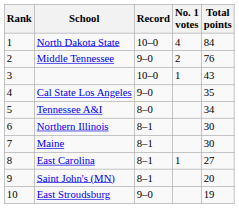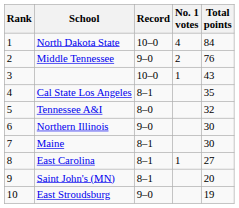 <table class="wikitable">
 <tr>
 <th>Rank</th>
 <th>School</th>
 <th>Record</th>
 <th>No. 1<br>votes</th>
 <th>Total<br>points</th>
 </tr>
 <tr>
 <td>1</td>
 <td><a href='#'>North Dakota State</a></td>
 <td>10–0</td>
 <td>4</td>
 <td>84</td>
 </tr>
 <tr>
 <td>2</td>
 <td><a href='#'>Middle Tennessee</a></td>
 <td>9–0</td>
 <td>2</td>
 <td>76</td>
 </tr>
 <tr>
 <td>3</td>
 <td></td>
 <td>10–0</td>
 <td>1</td>
 <td>43</td>
 </tr>
 <tr>
 <td>4</td>
 <td><a href='#'>Cal State Los Angeles</a></td>
-<td>9–0</td>
+<td>8–1</td>
 <td></td>
 <td>35</td>
 </tr>
 <tr>
 <td>5</td>
 <td><a href='#'>Tennessee A&I</a></td>
 <td>8–0</td>
 <td></td>
-<td>34</td>
+<td>32</td>
 </tr>
 <tr>
 <td>6</td>
 <td><a href='#'>Northern Illinois</a></td>
-<td>8–1</td>
+<td>9–0</td>
 <td></td>
 <td>30</td>
 </tr>
 <tr>
 <td>7</td>
 <td><a href='#'>Maine</a></td>
 <td>8–1</td>
 <td></td>
 <td>30</td>
 </tr>
 <tr>
 <td>8</td>
 <td><a href='#'>East Carolina</a></td>
 <td>8–1</td>
 <td>1</td>
 <td>27</td>
 </tr>
 <tr>
 <td>9</td>
 <td><a href='#'>Saint John's (MN)</a></td>
 <td>8–1</td>
 <td></td>
 <td>20</td>
 </tr>
 <tr>
 <td>10</td>
 <td><a href='#'>East Stroudsburg</a></td>
 <td>9–0</td>
 <td></td>
 <td>19</td>
 </tr>
 </table>
